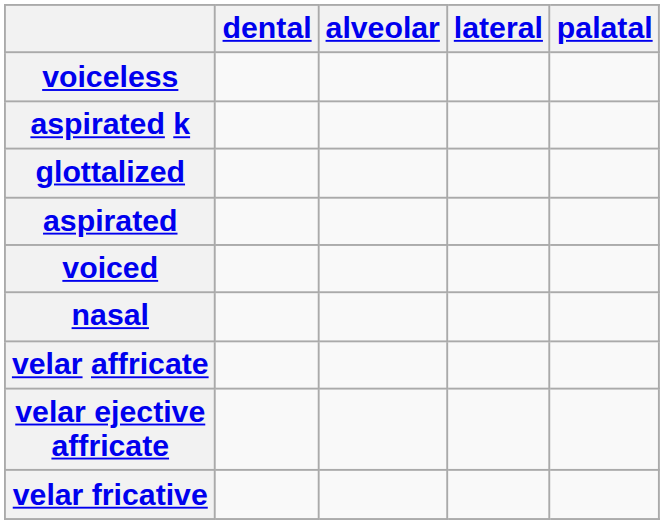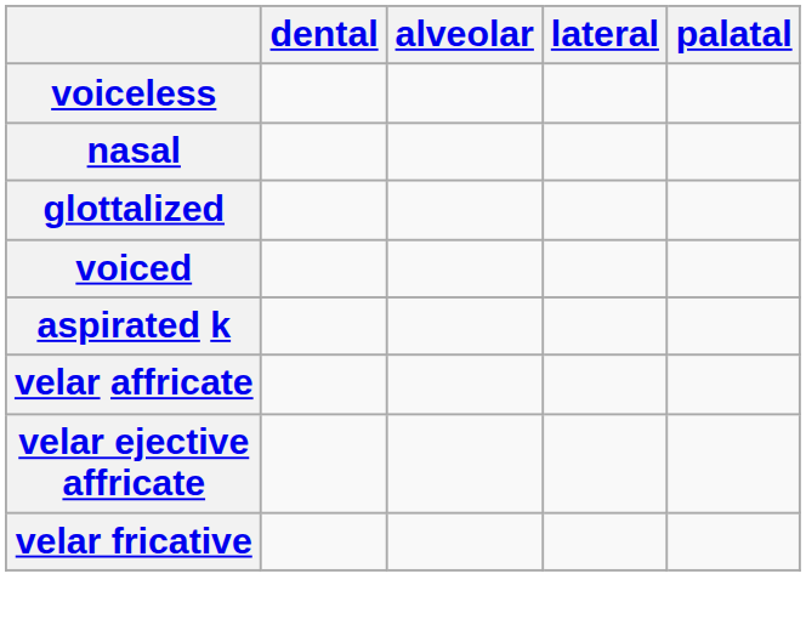 <table class="wikitable" style=text-align:center>
 <tr>
 <th></th>
 <th><a href='#'>dental</a></th>
 <th><a href='#'>alveolar</a></th>
 <th><a href='#'>lateral</a></th>
 <th><a href='#'>palatal</a></th>
 </tr>
 <tr>
 <th><a href='#'>voiceless</a></th>
 <td></td>
 <td></td>
 <td></td>
 <td></td>
 </tr>
 <tr>
-<th><a href='#'>aspirated</a> <a href='#'>k</a></th>
+<th><a href='#'>nasal</a></th>
 <td></td>
 <td></td>
 <td></td>
 <td></td>
 </tr>
 <tr>
 <th><a href='#'>glottalized</a></th>
 <td></td>
 <td></td>
 <td></td>
 <td></td>
 </tr>
 <tr>
-<th><a href='#'>aspirated</a></th>
-<td></td>
-<td></td>
-<td></td>
-<td></td>
-</tr>
-<tr>
 <th><a href='#'>voiced</a></th>
 <td></td>
 <td></td>
 <td></td>
 <td></td>
 </tr>
 <tr>
-<th><a href='#'>nasal</a></th>
+<th><a href='#'>aspirated</a> <a href='#'>k</a></th>
 <td></td>
 <td></td>
 <td></td>
 <td></td>
 </tr>
 <tr>
 <th><a href='#'>velar</a> <a href='#'>affricate</a></th>
 <td></td>
 <td></td>
 <td></td>
 <td></td>
 </tr>
 <tr>
 <th><a href='#'>velar ejective</a><br> <a href='#'>affricate</a></th>
 <td></td>
 <td></td>
 <td></td>
 <td></td>
 </tr>
 <tr>
 <th><a href='#'>velar fricative</a></th>
 <td></td>
 <td></td>
 <td></td>
 <td></td>
 </tr>
 </table>
